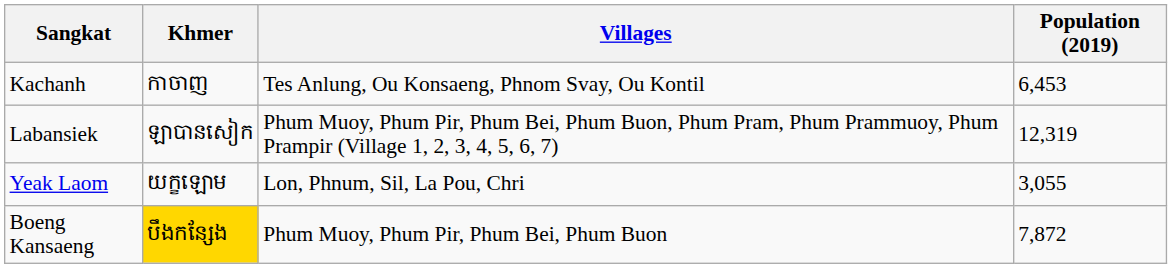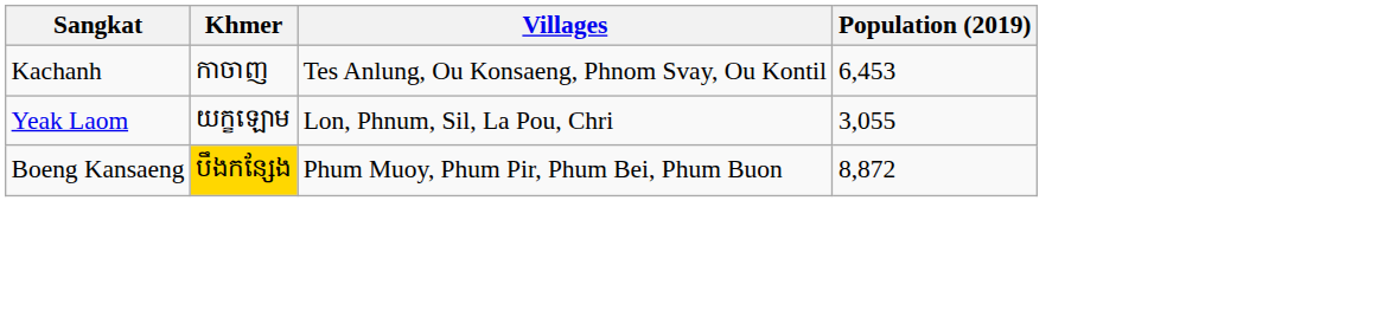 <table class="wikitable">
 <tr>
 <th>Sangkat</th>
 <th>Khmer</th>
 <th><a href='#'>Villages</a></th>
 <th>Population (2019)</th>
 </tr>
 <tr>
 <td>Kachanh</td>
 <td>កាចាញ</td>
 <td>Tes Anlung, Ou Konsaeng, Phnom Svay, Ou Kontil</td>
 <td>6,453</td>
 </tr>
 <tr>
-<td>Labansiek</td>
-<td>ឡាបានសៀក</td>
-<td>Phum Muoy, Phum Pir, Phum Bei, Phum Buon, Phum Pram, Phum Prammuoy, Phum Prampir (Village 1, 2, 3, 4, 5, 6, 7)</td>
-<td>12,319</td>
-</tr>
-<tr>
 <td><a href='#'>Yeak Laom</a></td>
 <td>យក្ខឡោម</td>
 <td>Lon, Phnum, Sil, La Pou, Chri</td>
 <td>3,055</td>
 </tr>
 <tr>
 <td>Boeng Kansaeng</td>
 <td style="background: gold;">បឹងកន្សែង</td>
 <td>Phum Muoy, Phum Pir, Phum Bei, Phum Buon</td>
-<td>7,872</td>
+<td>8,872</td>
 </tr>
 </table>
